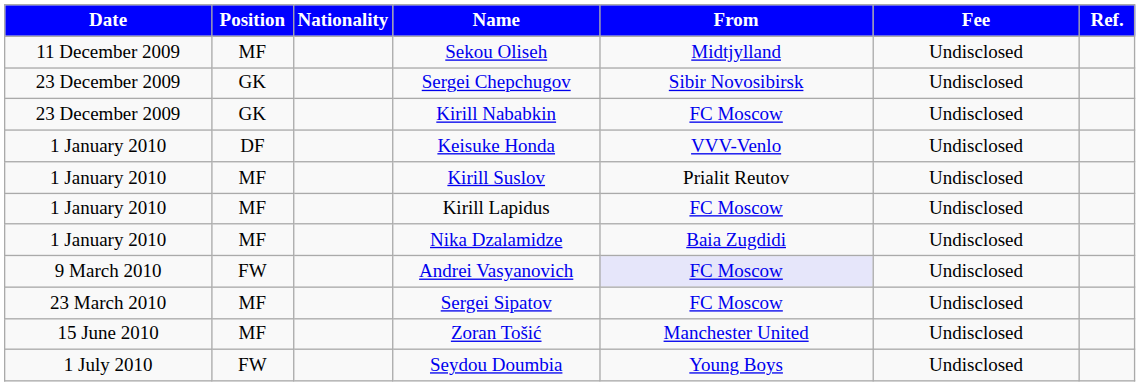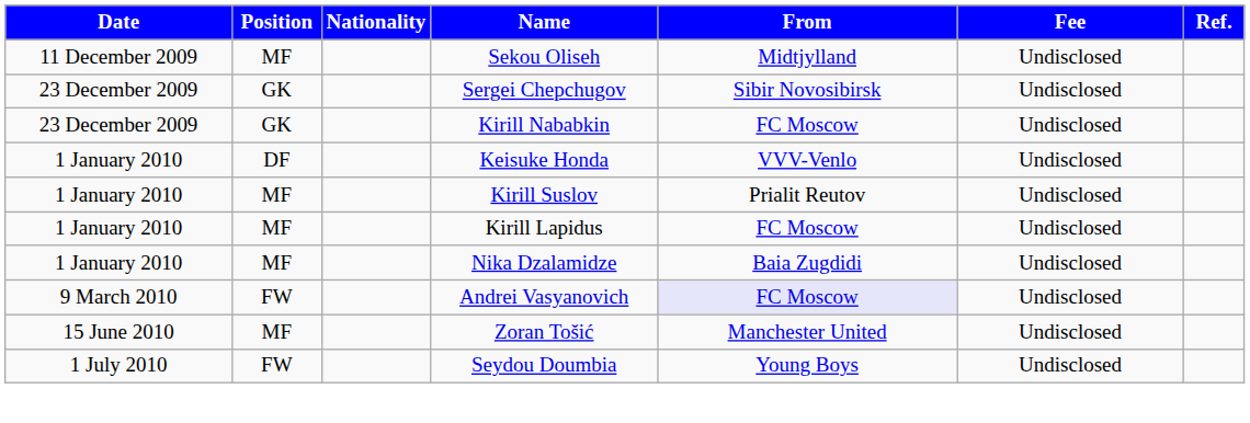 <table class="wikitable" style="text-align:center; font-size:90%; ">
 <tr>
 <th style="background:#00f; color:white; width:150px;">Date</th>
 <th style="background:#00f; color:white; width:55px;">Position</th>
 <th style="background:#00f; color:white; width:505x;">Nationality</th>
 <th style="background:#00f; color:white; width:150px;">Name</th>
 <th style="background:#00f; color:white; width:200px;">From</th>
 <th style="background:#00f; color:white; width:150px;">Fee</th>
 <th style="background:#00f; color:white; width:35px;">Ref.</th>
 </tr>
 <tr>
 <td>11 December 2009</td>
 <td>MF</td>
 <td></td>
 <td><a href='#'>Sekou Oliseh</a></td>
 <td><a href='#'>Midtjylland</a></td>
 <td>Undisclosed</td>
 <td></td>
 </tr>
 <tr>
 <td>23 December 2009</td>
 <td>GK</td>
 <td></td>
 <td><a href='#'>Sergei Chepchugov</a></td>
 <td><a href='#'>Sibir Novosibirsk</a></td>
 <td>Undisclosed</td>
 <td></td>
 </tr>
 <tr>
 <td>23 December 2009</td>
 <td>GK</td>
 <td></td>
 <td><a href='#'>Kirill Nababkin</a></td>
 <td><a href='#'>FC Moscow</a></td>
 <td>Undisclosed</td>
 <td></td>
 </tr>
 <tr>
 <td>1 January 2010</td>
 <td>DF</td>
 <td></td>
 <td><a href='#'>Keisuke Honda</a></td>
 <td><a href='#'>VVV-Venlo</a></td>
 <td>Undisclosed</td>
 <td></td>
 </tr>
 <tr>
 <td>1 January 2010</td>
 <td>MF</td>
 <td></td>
 <td><a href='#'>Kirill Suslov</a></td>
 <td>Prialit Reutov</td>
 <td>Undisclosed</td>
 <td></td>
 </tr>
 <tr>
 <td>1 January 2010</td>
 <td>MF</td>
 <td></td>
 <td>Kirill Lapidus</td>
 <td><a href='#'>FC Moscow</a></td>
 <td>Undisclosed</td>
 <td></td>
 </tr>
 <tr>
 <td>1 January 2010</td>
 <td>MF</td>
 <td></td>
 <td><a href='#'>Nika Dzalamidze</a></td>
 <td><a href='#'>Baia Zugdidi</a></td>
 <td>Undisclosed</td>
 <td></td>
 </tr>
 <tr>
 <td>9 March 2010</td>
 <td>FW</td>
 <td></td>
 <td><a href='#'>Andrei Vasyanovich</a></td>
 <td style="background: lavender;"><a href='#'>FC Moscow</a></td>
 <td>Undisclosed</td>
 <td></td>
 </tr>
 <tr>
-<td>23 March 2010</td>
-<td>MF</td>
-<td></td>
-<td><a href='#'>Sergei Sipatov</a></td>
-<td><a href='#'>FC Moscow</a></td>
-<td>Undisclosed</td>
-<td></td>
-</tr>
-<tr>
 <td>15 June 2010</td>
 <td>MF</td>
 <td></td>
 <td><a href='#'>Zoran Tošić</a></td>
 <td><a href='#'>Manchester United</a></td>
 <td>Undisclosed</td>
 <td></td>
 </tr>
 <tr>
 <td>1 July 2010</td>
 <td>FW</td>
 <td></td>
 <td><a href='#'>Seydou Doumbia</a></td>
 <td><a href='#'>Young Boys</a></td>
 <td>Undisclosed</td>
 <td></td>
 </tr>
 </table>
